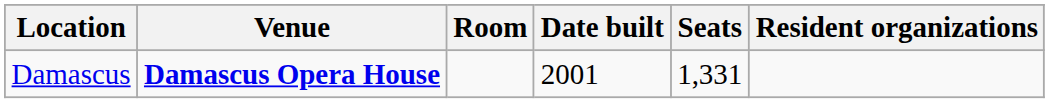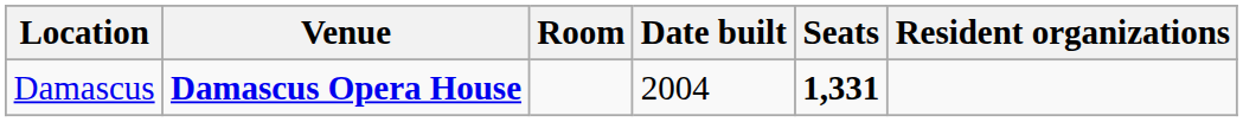 <table class="wikitable">
 <tr>
 <th>Location</th>
 <th>Venue</th>
 <th>Room</th>
 <th>Date built</th>
 <th>Seats</th>
 <th>Resident organizations</th>
 </tr>
 <tr>
 <td><a href='#'>Damascus</a></td>
 <td><strong><a href='#'>Damascus Opera House</a></strong></td>
 <td></td>
-<td>2001</td>
-<td>1,331</td>
+<td>2004</td>
+<td><strong>1,331</strong></td>
 <td></td>
 </tr>
 </table>
